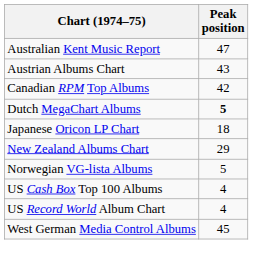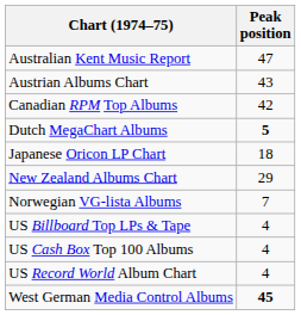 <table class="wikitable sortable" style="text-align:center;">
 <tr>
 <th scope="col">Chart (1974–75)</th>
 <th scope="col">Peak<br>position</th>
 </tr>
 <tr>
 <td scope="row" align="left">Australian <a href='#'>Kent Music Report</a></td>
 <td>47</td>
 </tr>
 <tr>
 <td scope="row" align="left">Austrian Albums Chart</td>
 <td>43</td>
 </tr>
 <tr>
 <td scope="row" align="left">Canadian <em><a href='#'>RPM</a></em> <a href='#'>Top Albums</a></td>
 <td>42</td>
 </tr>
 <tr>
 <td scope="row" align="left">Dutch <a href='#'>MegaChart Albums</a></td>
 <td><strong>5</strong></td>
 </tr>
 <tr>
 <td scope="row" align="left">Japanese <a href='#'>Oricon LP Chart</a></td>
 <td>18</td>
 </tr>
 <tr>
 <td scope="row" align="left"><a href='#'>New Zealand Albums Chart</a></td>
 <td>29</td>
 </tr>
 <tr>
 <td scope="row" align="left">Norwegian <a href='#'>VG-lista Albums</a></td>
-<td>5</td>
+<td>7</td>
+</tr>
+<tr>
+<td scope="row" align="left">US <a href='#'><em>Billboard</em> Top LPs & Tape</a></td>
+<td>4</td>
 </tr>
 <tr>
 <td scope="row" align="left">US <em><a href='#'>Cash Box</a></em> Top 100 Albums</td>
 <td>4</td>
 </tr>
 <tr>
 <td scope="row" align="left">US <em><a href='#'>Record World</a></em> Album Chart</td>
 <td>4</td>
 </tr>
 <tr>
 <td scope="row" align="left">West German <a href='#'>Media Control Albums</a></td>
-<td>45</td>
+<td><strong>45</strong></td>
 </tr>
 </table>
